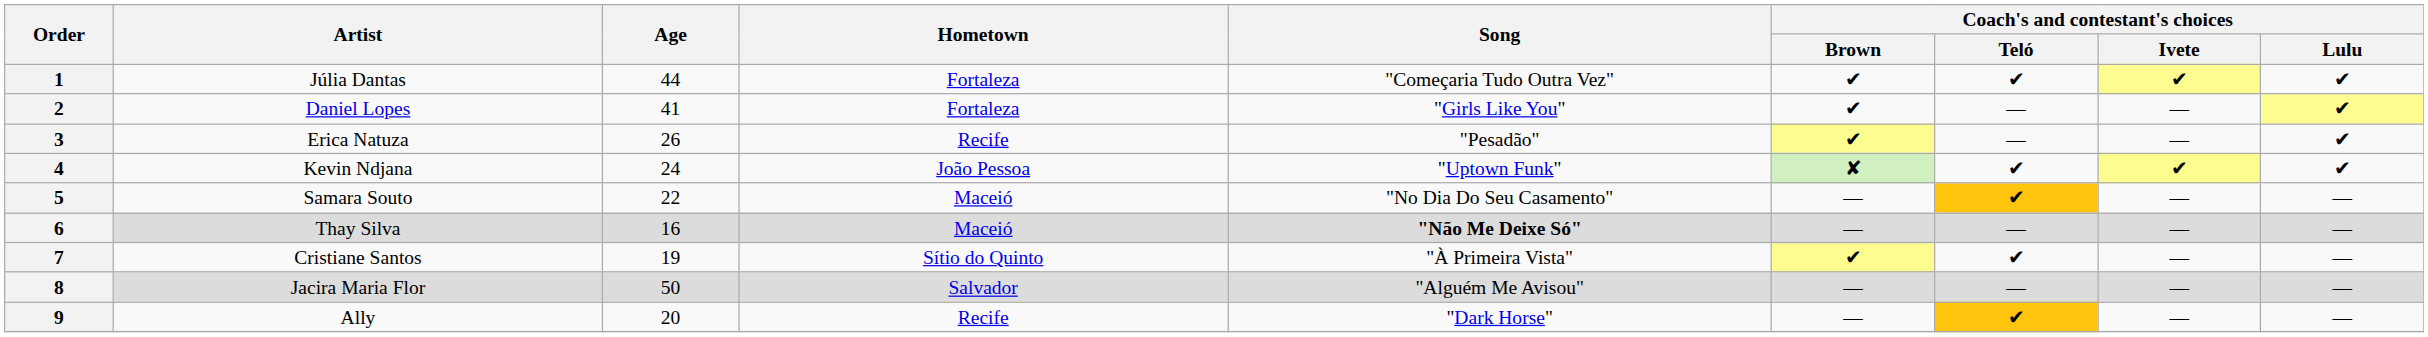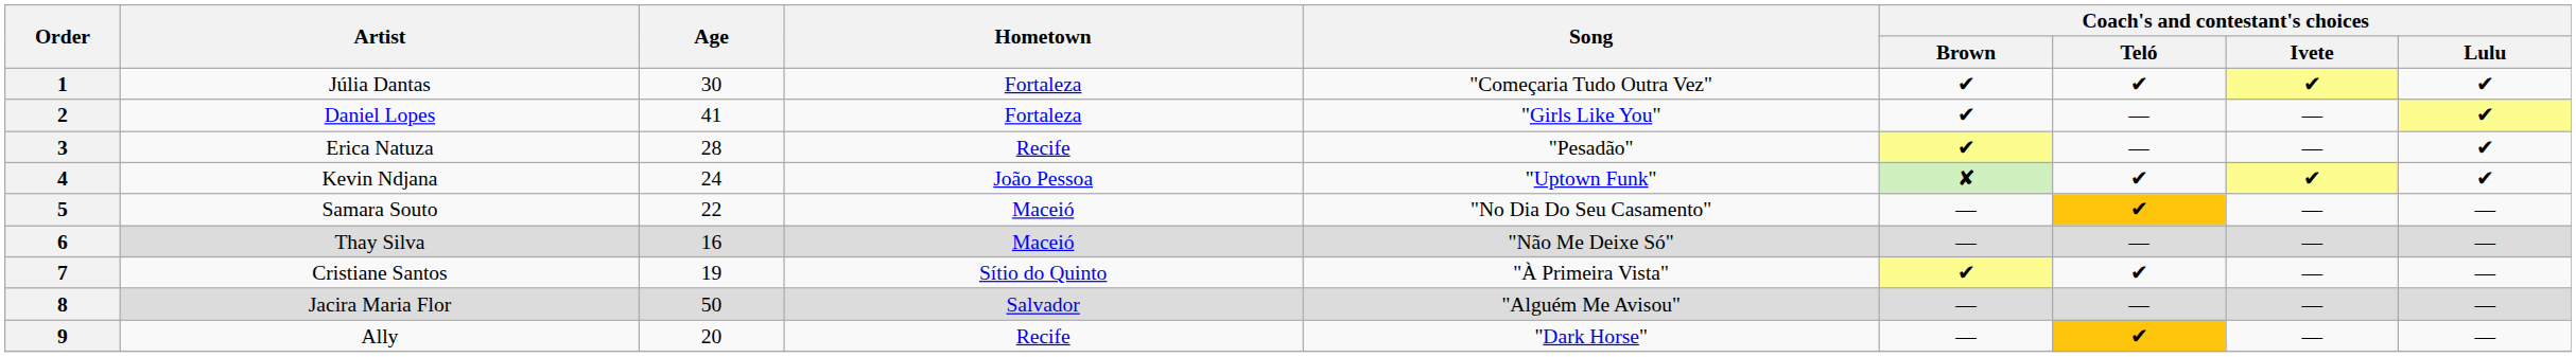 <table class="wikitable" style="text-align:center; line-height:17px; width:100%;">
 <tr>
 <th scope="col" rowspan=2 width="04%">Order</th>
 <th scope="col" rowspan=2 width="18%">Artist</th>
 <th scope="col" rowspan=2 width="05%">Age</th>
 <th scope="col" rowspan=2 width="18%">Hometown</th>
 <th scope="col" rowspan=2 width="20%">Song</th>
 <th scope="col" colspan=4 width="24%">Coach's and contestant's choices</th>
 </tr>
 <tr>
 <th width="06%">Brown</th>
 <th width="06%">Teló</th>
 <th width="06%">Ivete</th>
 <th width="06%">Lulu</th>
 </tr>
 <tr>
 <th>1</th>
 <td>Júlia Dantas</td>
-<td>44</td>
+<td>30</td>
 <td><a href='#'>Fortaleza</a></td>
 <td>"Começaria Tudo Outra Vez"</td>
 <td>✔</td>
 <td>✔</td>
 <td bgcolor=FDFC8F>✔</td>
 <td>✔</td>
 </tr>
 <tr>
 <th>2</th>
 <td><a href='#'>Daniel Lopes</a></td>
 <td>41</td>
 <td><a href='#'>Fortaleza</a></td>
 <td>"<a href='#'>Girls Like You</a>"</td>
 <td>✔</td>
 <td>—</td>
 <td>—</td>
 <td bgcolor=FDFC8F>✔</td>
 </tr>
 <tr>
 <th>3</th>
 <td>Erica Natuza</td>
-<td>26</td>
+<td>28</td>
 <td><a href='#'>Recife</a></td>
 <td>"Pesadão"</td>
 <td bgcolor=FDFC8F>✔</td>
 <td>—</td>
 <td>—</td>
 <td>✔</td>
 </tr>
 <tr>
 <th>4</th>
 <td>Kevin Ndjana</td>
 <td>24</td>
 <td><a href='#'>João Pessoa</a></td>
 <td>"<a href='#'>Uptown Funk</a>"</td>
 <td bgcolor="#d0f0c0">✘</td>
 <td>✔</td>
 <td bgcolor=FDFC8F>✔</td>
 <td>✔</td>
 </tr>
 <tr>
 <th>5</th>
 <td>Samara Souto</td>
 <td>22</td>
 <td><a href='#'>Maceió</a></td>
 <td>"No Dia Do Seu Casamento"</td>
 <td>—</td>
 <td bgcolor=FFC40C>✔</td>
 <td>—</td>
 <td>—</td>
 </tr>
 <tr bgcolor=DCDCDC>
 <th>6</th>
 <td>Thay Silva</td>
 <td>16</td>
 <td><a href='#'>Maceió</a></td>
-<td><strong>"Não Me Deixe Só"</strong></td>
+<td>"Não Me Deixe Só"</td>
 <td>—</td>
 <td>—</td>
 <td>—</td>
 <td>—</td>
 </tr>
 <tr>
 <th>7</th>
 <td>Cristiane Santos</td>
 <td>19</td>
 <td><a href='#'>Sítio do Quinto</a></td>
 <td>"À Primeira Vista"</td>
 <td bgcolor=FDFC8F>✔</td>
 <td>✔</td>
 <td>—</td>
 <td>—</td>
 </tr>
 <tr bgcolor=DCDCDC>
 <th>8</th>
 <td>Jacira Maria Flor</td>
 <td>50</td>
 <td><a href='#'>Salvador</a></td>
 <td>"Alguém Me Avisou"</td>
 <td>—</td>
 <td>—</td>
 <td>—</td>
 <td>—</td>
 </tr>
 <tr>
 <th>9</th>
 <td>Ally </td>
 <td>20</td>
 <td><a href='#'>Recife</a></td>
 <td>"<a href='#'>Dark Horse</a>"</td>
 <td>—</td>
 <td bgcolor=FFC40C>✔</td>
 <td>—</td>
 <td>—</td>
 </tr>
 <tr>
 </tr>
 </table>
